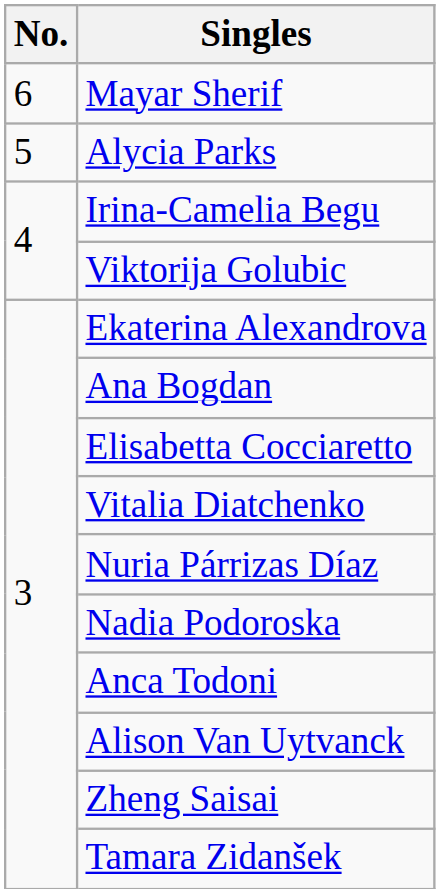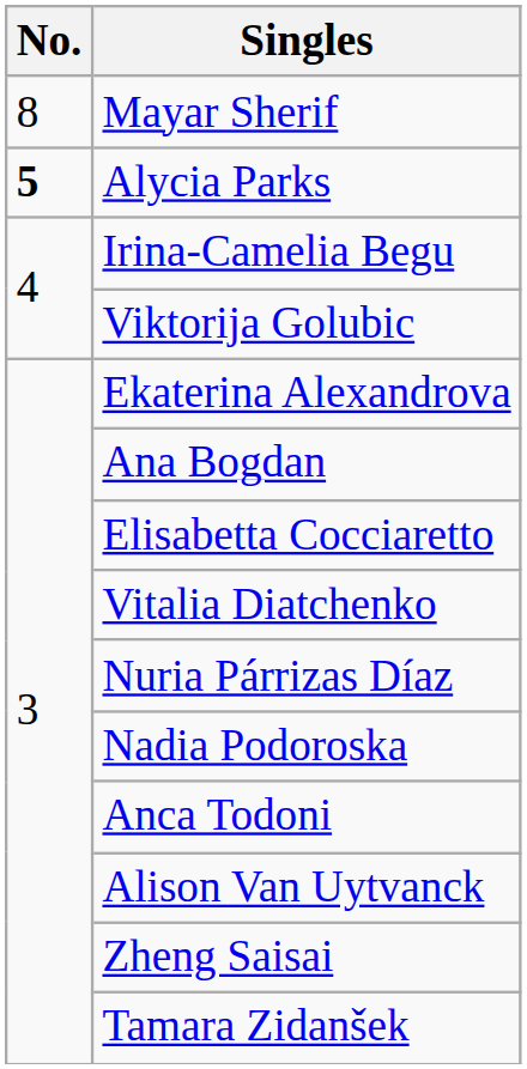 <table class="wikitable nowrap">
 <tr>
 <th>No.</th>
 <th>Singles</th>
 </tr>
 <tr>
-<td>6</td>
+<td>8</td>
 <td> <a href='#'>Mayar Sherif</a></td>
 </tr>
 <tr>
-<td>5</td>
+<td><strong>5</strong></td>
 <td> <a href='#'>Alycia Parks</a></td>
 </tr>
 <tr>
 <td rowspan="2">4</td>
 <td> <a href='#'>Irina-Camelia Begu</a></td>
 </tr>
 <tr>
 <td> <a href='#'>Viktorija Golubic</a></td>
 </tr>
 <tr>
 <td rowspan="10">3</td>
 <td> <a href='#'>Ekaterina Alexandrova</a></td>
 </tr>
 <tr>
 <td> <a href='#'>Ana Bogdan</a></td>
 </tr>
 <tr>
 <td> <a href='#'>Elisabetta Cocciaretto</a></td>
 </tr>
 <tr>
 <td> <a href='#'>Vitalia Diatchenko</a></td>
 </tr>
 <tr>
 <td> <a href='#'>Nuria Párrizas Díaz</a></td>
 </tr>
 <tr>
 <td> <a href='#'>Nadia Podoroska</a></td>
 </tr>
 <tr>
 <td> <a href='#'>Anca Todoni</a></td>
 </tr>
 <tr>
 <td> <a href='#'>Alison Van Uytvanck</a></td>
 </tr>
 <tr>
 <td> <a href='#'>Zheng Saisai</a></td>
 </tr>
 <tr>
 <td> <a href='#'>Tamara Zidanšek</a></td>
 </tr>
 </table>
